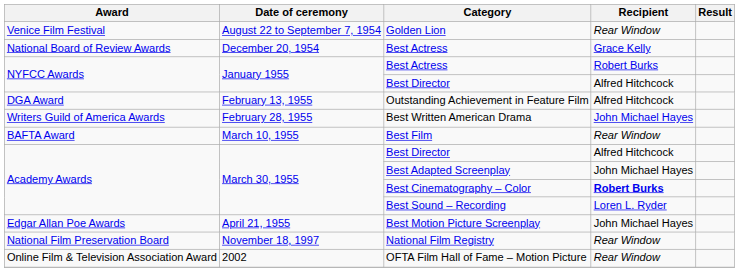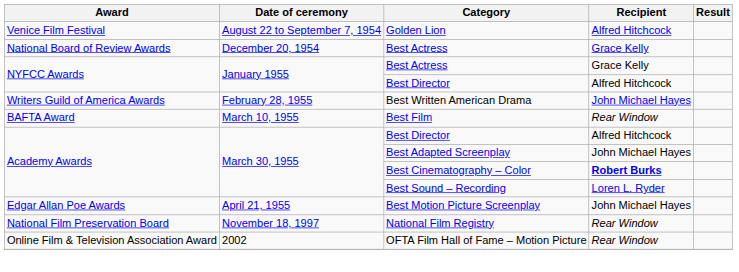 <table class="wikitable">
 <tr>
 <th>Award</th>
 <th>Date of ceremony</th>
 <th>Category</th>
 <th>Recipient</th>
 <th>Result</th>
 </tr>
 <tr>
 <td><a href='#'>Venice Film Festival</a></td>
 <td><a href='#'>August 22 to September 7, 1954</a></td>
 <td><a href='#'>Golden Lion</a></td>
-<td><em>Rear Window</em></td>
+<td><a href='#'>Alfred Hitchcock</a></td>
 <td></td>
 </tr>
 <tr>
 <td><a href='#'>National Board of Review Awards</a></td>
 <td><a href='#'>December 20, 1954</a></td>
 <td><a href='#'>Best Actress</a></td>
 <td><a href='#'>Grace Kelly</a></td>
 <td></td>
 </tr>
 <tr>
 <td rowspan=2><a href='#'>NYFCC Awards</a></td>
 <td rowspan=2><a href='#'>January 1955</a></td>
 <td><a href='#'>Best Actress</a></td>
-<td><a href='#'>Robert Burks</a></td>
+<td>Grace Kelly</td>
 <td></td>
 </tr>
 <tr>
 <td><a href='#'>Best Director</a></td>
-<td>Alfred Hitchcock</td>
-<td></td>
-</tr>
-<tr>
-<td><a href='#'>DGA Award</a></td>
-<td><a href='#'>February 13, 1955</a></td>
-<td>Outstanding Achievement in Feature Film</td>
 <td>Alfred Hitchcock</td>
 <td></td>
 </tr>
 <tr>
 <td><a href='#'>Writers Guild of America Awards</a></td>
 <td><a href='#'>February 28, 1955</a></td>
 <td>Best Written American Drama</td>
 <td><a href='#'>John Michael Hayes</a></td>
 <td></td>
 </tr>
 <tr>
 <td><a href='#'>BAFTA Award</a></td>
 <td><a href='#'>March 10, 1955</a></td>
 <td><a href='#'>Best Film</a></td>
 <td><em>Rear Window</em></td>
 <td></td>
 </tr>
 <tr>
 <td rowspan=4><a href='#'>Academy Awards</a></td>
 <td rowspan=4><a href='#'>March 30, 1955</a></td>
 <td><a href='#'>Best Director</a></td>
 <td>Alfred Hitchcock</td>
 <td></td>
 </tr>
 <tr>
 <td><a href='#'>Best Adapted Screenplay</a></td>
 <td>John Michael Hayes</td>
 <td></td>
 </tr>
 <tr>
 <td><a href='#'>Best Cinematography – Color</a></td>
 <td><strong><a href='#'>Robert Burks</a></strong></td>
 <td></td>
 </tr>
 <tr>
 <td><a href='#'>Best Sound – Recording</a></td>
 <td><a href='#'>Loren L. Ryder</a></td>
 <td></td>
 </tr>
 <tr>
 <td><a href='#'>Edgar Allan Poe Awards</a></td>
 <td><a href='#'>April 21, 1955</a></td>
 <td><a href='#'>Best Motion Picture Screenplay</a></td>
 <td>John Michael Hayes</td>
 <td></td>
 </tr>
 <tr>
 <td><a href='#'>National Film Preservation Board</a></td>
 <td><a href='#'>November 18, 1997</a></td>
 <td><a href='#'>National Film Registry</a></td>
 <td><em>Rear Window</em></td>
 <td></td>
 </tr>
 <tr>
 <td>Online Film & Television Association Award</td>
 <td>2002</td>
 <td>OFTA Film Hall of Fame – Motion Picture</td>
 <td><em>Rear Window</em></td>
 <td></td>
 </tr>
 <tr>
 </tr>
 </table>
